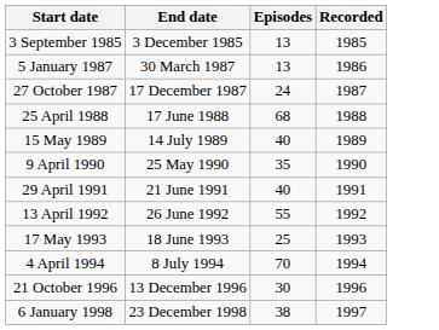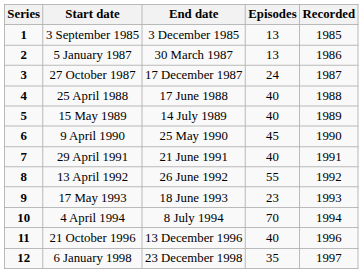 <table class="wikitable" style="text-align:center;">
 <tr>
+<th>Series</th>
 <th>Start date</th>
 <th>End date</th>
 <th>Episodes</th>
 <th>Recorded</th>
 </tr>
 <tr>
+<td><strong>1</strong></td>
 <td>3 September 1985</td>
 <td>3 December 1985</td>
 <td>13</td>
 <td>1985</td>
 </tr>
 <tr>
+<td><strong>2</strong></td>
 <td>5 January 1987</td>
 <td>30 March 1987</td>
 <td>13</td>
 <td>1986</td>
 </tr>
 <tr>
+<td><strong>3</strong></td>
 <td>27 October 1987</td>
 <td>17 December 1987</td>
 <td>24</td>
 <td>1987</td>
 </tr>
 <tr>
+<td><strong>4</strong></td>
 <td>25 April 1988</td>
 <td>17 June 1988</td>
-<td>68</td>
+<td>40</td>
 <td>1988</td>
 </tr>
 <tr>
+<td><strong>5</strong></td>
 <td>15 May 1989</td>
 <td>14 July 1989</td>
 <td>40</td>
 <td>1989</td>
 </tr>
 <tr>
+<td><strong>6</strong></td>
 <td>9 April 1990</td>
 <td>25 May 1990</td>
-<td>35</td>
+<td>45</td>
 <td>1990</td>
 </tr>
 <tr>
+<td><strong>7</strong></td>
 <td>29 April 1991</td>
 <td>21 June 1991</td>
 <td>40</td>
 <td>1991</td>
 </tr>
 <tr>
+<td><strong>8</strong></td>
 <td>13 April 1992</td>
 <td>26 June 1992</td>
 <td>55</td>
 <td>1992</td>
 </tr>
 <tr>
+<td><strong>9</strong></td>
 <td>17 May 1993</td>
 <td>18 June 1993</td>
-<td>25</td>
+<td>23</td>
 <td>1993</td>
 </tr>
 <tr>
+<td><strong>10</strong></td>
 <td>4 April 1994</td>
 <td>8 July 1994</td>
 <td>70</td>
 <td>1994</td>
 </tr>
 <tr>
+<td><strong>11</strong></td>
 <td>21 October 1996</td>
 <td>13 December 1996</td>
-<td>30</td>
+<td>40</td>
 <td>1996</td>
 </tr>
 <tr>
+<td><strong>12</strong></td>
 <td>6 January 1998</td>
 <td>23 December 1998</td>
-<td>38</td>
+<td>35</td>
 <td>1997</td>
 </tr>
 </table>
